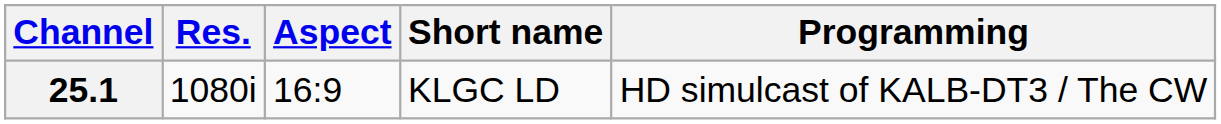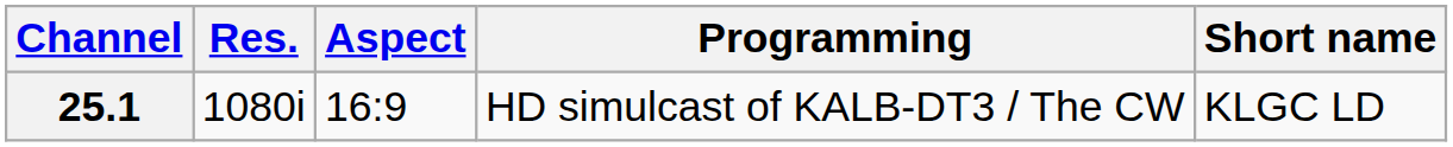 <table class="wikitable">
 <tr>
 <th scope = "col"><a href='#'>Channel</a></th>
 <th scope = "col"><a href='#'>Res.</a></th>
 <th scope = "col"><a href='#'>Aspect</a></th>
+<th scope = "col">Programming</th>
 <th scope = "col">Short name</th>
-<th scope = "col">Programming</th>
 </tr>
 <tr>
 <th scope = "row">25.1</th>
 <td>1080i</td>
 <td>16:9</td>
+<td>HD simulcast of KALB-DT3 / The CW</td>
 <td>KLGC LD</td>
-<td>HD simulcast of KALB-DT3 / The CW</td>
 </tr>
 </table>
